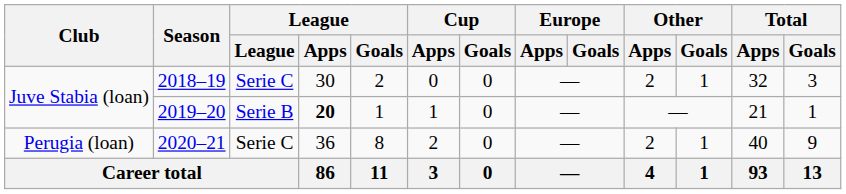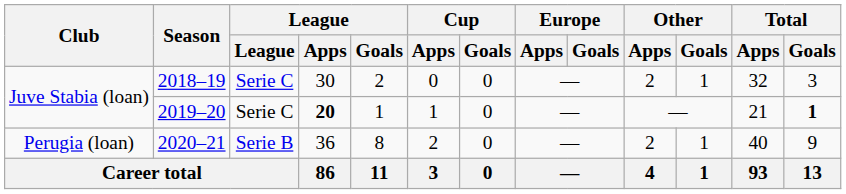 <table class="wikitable" style="text-align: center;">
 <tr>
 <th rowspan="2">Club</th>
 <th rowspan="2">Season</th>
 <th colspan="3">League</th>
 <th colspan="2">Cup</th>
 <th colspan="2">Europe</th>
 <th colspan="2">Other</th>
 <th colspan="2">Total</th>
 </tr>
 <tr>
 <th>League</th>
 <th>Apps</th>
 <th>Goals</th>
 <th>Apps</th>
 <th>Goals</th>
 <th>Apps</th>
 <th>Goals</th>
 <th>Apps</th>
 <th>Goals</th>
 <th>Apps</th>
 <th>Goals</th>
 </tr>
 <tr>
 <td rowspan="2"><a href='#'>Juve Stabia</a> (loan)</td>
 <td><a href='#'>2018–19</a></td>
 <td><a href='#'>Serie C</a></td>
 <td>30</td>
 <td>2</td>
 <td>0</td>
 <td>0</td>
 <td colspan="2">—</td>
 <td>2</td>
 <td>1</td>
 <td>32</td>
 <td>3</td>
 </tr>
 <tr>
 <td><a href='#'>2019–20</a></td>
-<td><a href='#'>Serie B</a></td>
+<td>Serie C</td>
 <td><strong>20</strong></td>
 <td>1</td>
 <td>1</td>
 <td>0</td>
 <td colspan="2">—</td>
 <td colspan="2">—</td>
 <td>21</td>
-<td>1</td>
+<td><strong>1</strong></td>
 </tr>
 <tr>
 <td><a href='#'>Perugia</a> (loan)</td>
 <td><a href='#'>2020–21</a></td>
-<td>Serie C</td>
+<td><a href='#'>Serie B</a></td>
 <td>36</td>
 <td>8</td>
 <td>2</td>
 <td>0</td>
 <td colspan="2">—</td>
 <td>2</td>
 <td>1</td>
 <td>40</td>
 <td>9</td>
 </tr>
 <tr>
 <th colspan="3">Career total</th>
 <th>86</th>
 <th>11</th>
 <th 0>3</th>
 <th>0</th>
 <th colspan="2">—</th>
 <th>4</th>
 <th>1</th>
 <th>93</th>
 <th>13</th>
 </tr>
 </table>
